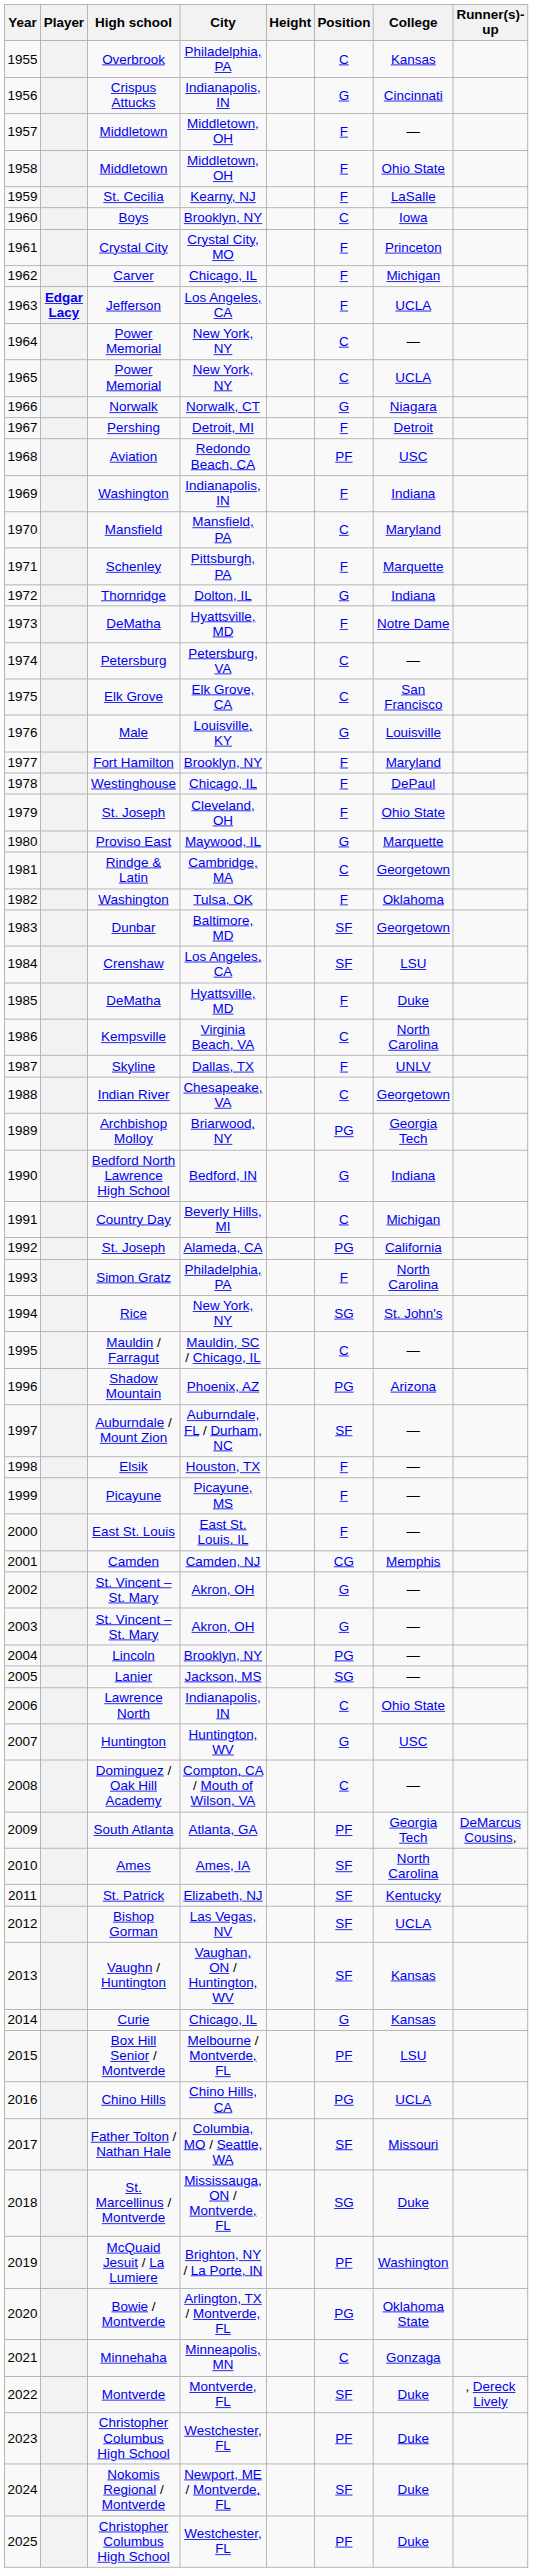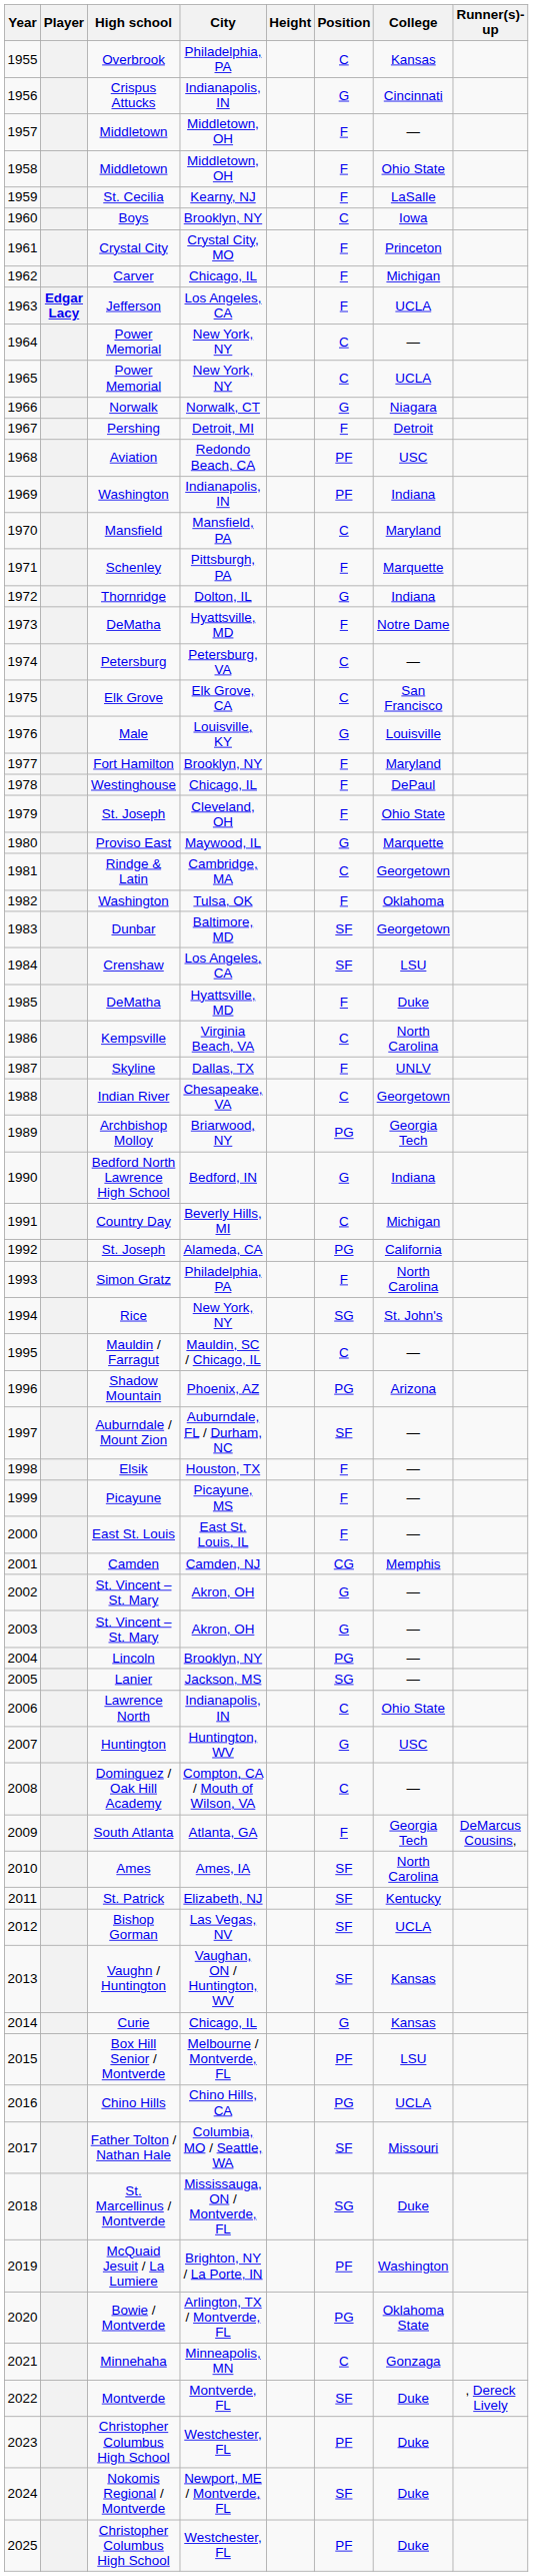 <table class="wikitable sortable plainrowheaders" width="100%" style="text-align:center; font-size:100%">
 <tr>
 <th scope=col>Year</th>
 <th scope=col>Player</th>
 <th scope=col>High school</th>
 <th scope=col>City</th>
 <th scope=col>Height</th>
 <th scope=col>Position</th>
 <th scope=col>College</th>
 <th scope=col>Runner(s)-up</th>
 </tr>
 <tr>
 <td>1955</td>
 <th scope=row></th>
 <td><a href='#'>Overbrook</a></td>
 <td><a href='#'>Philadelphia, PA</a></td>
 <td></td>
 <td><a href='#'>C</a></td>
 <td><a href='#'>Kansas</a></td>
 <td></td>
 </tr>
 <tr>
 <td>1956</td>
 <th scope=row></th>
 <td><a href='#'>Crispus Attucks</a></td>
 <td><a href='#'>Indianapolis, IN</a></td>
 <td></td>
 <td><a href='#'>G</a></td>
 <td><a href='#'>Cincinnati</a></td>
 <td></td>
 </tr>
 <tr>
 <td>1957</td>
 <th scope=row></th>
 <td><a href='#'>Middletown</a></td>
 <td><a href='#'>Middletown, OH</a></td>
 <td></td>
 <td><a href='#'>F</a></td>
 <td>—</td>
 <td></td>
 </tr>
 <tr>
 <td>1958</td>
 <th scope=row></th>
 <td><a href='#'>Middletown</a></td>
 <td><a href='#'>Middletown, OH</a></td>
 <td></td>
 <td><a href='#'>F</a></td>
 <td><a href='#'>Ohio State</a></td>
 <td></td>
 </tr>
 <tr>
 <td>1959</td>
 <th scope=row></th>
 <td><a href='#'>St. Cecilia</a></td>
 <td><a href='#'>Kearny, NJ</a></td>
 <td></td>
 <td><a href='#'>F</a></td>
 <td><a href='#'>LaSalle</a></td>
 <td></td>
 </tr>
 <tr>
 <td>1960</td>
 <th scope=row></th>
 <td><a href='#'>Boys</a></td>
 <td><a href='#'>Brooklyn, NY</a></td>
 <td></td>
 <td><a href='#'>C</a></td>
 <td><a href='#'>Iowa</a></td>
 <td></td>
 </tr>
 <tr>
 <td>1961</td>
 <th scope=row></th>
 <td><a href='#'>Crystal City</a></td>
 <td><a href='#'>Crystal City, MO</a></td>
 <td></td>
 <td><a href='#'>F</a></td>
 <td><a href='#'>Princeton</a></td>
 <td></td>
 </tr>
 <tr>
 <td>1962</td>
 <th scope=row></th>
 <td><a href='#'>Carver</a></td>
 <td><a href='#'>Chicago, IL</a></td>
 <td></td>
 <td><a href='#'>F</a></td>
 <td><a href='#'>Michigan</a></td>
 <td></td>
 </tr>
 <tr>
 <td>1963</td>
 <th scope=row><a href='#'>Edgar Lacy</a></th>
 <td><a href='#'>Jefferson</a></td>
 <td><a href='#'>Los Angeles, CA</a></td>
 <td></td>
 <td><a href='#'>F</a></td>
 <td><a href='#'>UCLA</a></td>
 <td></td>
 </tr>
 <tr>
 <td>1964</td>
 <th scope=row></th>
 <td><a href='#'>Power Memorial</a></td>
 <td><a href='#'>New York, NY</a></td>
 <td></td>
 <td><a href='#'>C</a></td>
 <td>—</td>
 <td></td>
 </tr>
 <tr>
 <td>1965</td>
 <th scope=row></th>
 <td><a href='#'>Power Memorial</a></td>
 <td><a href='#'>New York, NY</a></td>
 <td></td>
 <td><a href='#'>C</a></td>
 <td><a href='#'>UCLA</a></td>
 <td></td>
 </tr>
 <tr>
 <td>1966</td>
 <th scope=row></th>
 <td><a href='#'>Norwalk</a></td>
 <td><a href='#'>Norwalk, CT</a></td>
 <td></td>
 <td><a href='#'>G</a></td>
 <td><a href='#'>Niagara</a></td>
 <td></td>
 </tr>
 <tr>
 <td>1967</td>
 <th scope=row></th>
 <td><a href='#'>Pershing</a></td>
 <td><a href='#'>Detroit, MI</a></td>
 <td></td>
 <td><a href='#'>F</a></td>
 <td><a href='#'>Detroit</a></td>
 <td></td>
 </tr>
 <tr>
 <td>1968</td>
 <th scope=row></th>
 <td><a href='#'>Aviation</a></td>
 <td><a href='#'>Redondo Beach, CA</a></td>
 <td></td>
 <td><a href='#'>PF</a></td>
 <td><a href='#'>USC</a></td>
 <td></td>
 </tr>
 <tr>
 <td>1969</td>
 <th scope=row></th>
 <td><a href='#'>Washington</a></td>
 <td><a href='#'>Indianapolis, IN</a></td>
 <td></td>
-<td><a href='#'>F</a></td>
+<td><a href='#'>PF</a></td>
 <td><a href='#'>Indiana</a></td>
 <td></td>
 </tr>
 <tr>
 <td>1970</td>
 <th scope=row></th>
 <td><a href='#'>Mansfield</a></td>
 <td><a href='#'>Mansfield, PA</a></td>
 <td></td>
 <td><a href='#'>C</a></td>
 <td><a href='#'>Maryland</a></td>
 <td></td>
 </tr>
 <tr>
 <td>1971</td>
 <th scope=row></th>
 <td><a href='#'>Schenley</a></td>
 <td><a href='#'>Pittsburgh, PA</a></td>
 <td></td>
 <td><a href='#'>F</a></td>
 <td><a href='#'>Marquette</a></td>
 <td></td>
 </tr>
 <tr>
 <td>1972</td>
 <th scope=row></th>
 <td><a href='#'>Thornridge</a></td>
 <td><a href='#'>Dolton, IL</a></td>
 <td></td>
 <td><a href='#'>G</a></td>
 <td><a href='#'>Indiana</a></td>
 <td></td>
 </tr>
 <tr>
 <td>1973</td>
 <th scope=row></th>
 <td><a href='#'>DeMatha</a></td>
 <td><a href='#'>Hyattsville, MD</a></td>
 <td></td>
 <td><a href='#'>F</a></td>
 <td><a href='#'>Notre Dame</a></td>
 <td></td>
 </tr>
 <tr>
 <td>1974</td>
 <th scope=row></th>
 <td><a href='#'>Petersburg</a></td>
 <td><a href='#'>Petersburg, VA</a></td>
 <td></td>
 <td><a href='#'>C</a></td>
 <td>—</td>
 <td></td>
 </tr>
 <tr>
 <td>1975</td>
 <th scope=row></th>
 <td><a href='#'>Elk Grove</a></td>
 <td><a href='#'>Elk Grove, CA</a></td>
 <td></td>
 <td><a href='#'>C</a></td>
 <td><a href='#'>San Francisco</a></td>
 <td></td>
 </tr>
 <tr>
 <td>1976</td>
 <th scope=row></th>
 <td><a href='#'>Male</a></td>
 <td><a href='#'>Louisville, KY</a></td>
 <td></td>
 <td><a href='#'>G</a></td>
 <td><a href='#'>Louisville</a></td>
 <td></td>
 </tr>
 <tr>
 <td>1977</td>
 <th scope=row></th>
 <td><a href='#'>Fort Hamilton</a></td>
 <td><a href='#'>Brooklyn, NY</a></td>
 <td></td>
 <td><a href='#'>F</a></td>
 <td><a href='#'>Maryland</a></td>
 <td></td>
 </tr>
 <tr>
 <td>1978</td>
 <th scope=row></th>
 <td><a href='#'>Westinghouse</a></td>
 <td><a href='#'>Chicago, IL</a></td>
 <td></td>
 <td><a href='#'>F</a></td>
 <td><a href='#'>DePaul</a></td>
 <td></td>
 </tr>
 <tr>
 <td>1979</td>
 <th scope=row></th>
 <td><a href='#'>St. Joseph</a></td>
 <td><a href='#'>Cleveland, OH</a></td>
 <td></td>
 <td><a href='#'>F</a></td>
 <td><a href='#'>Ohio State</a></td>
 <td></td>
 </tr>
 <tr>
 <td>1980</td>
 <th scope=row></th>
 <td><a href='#'>Proviso East</a></td>
 <td><a href='#'>Maywood, IL</a></td>
 <td></td>
 <td><a href='#'>G</a></td>
 <td><a href='#'>Marquette</a></td>
 <td></td>
 </tr>
 <tr>
 <td>1981</td>
 <th scope=row></th>
 <td><a href='#'>Rindge & Latin</a></td>
 <td><a href='#'>Cambridge, MA</a></td>
 <td></td>
 <td><a href='#'>C</a></td>
 <td><a href='#'>Georgetown</a></td>
 <td></td>
 </tr>
 <tr>
 <td>1982</td>
 <th scope=row></th>
 <td><a href='#'>Washington</a></td>
 <td><a href='#'>Tulsa, OK</a></td>
 <td></td>
 <td><a href='#'>F</a></td>
 <td><a href='#'>Oklahoma</a></td>
 <td></td>
 </tr>
 <tr>
 <td>1983</td>
 <th scope=row></th>
 <td><a href='#'>Dunbar</a></td>
 <td><a href='#'>Baltimore, MD</a></td>
 <td></td>
 <td><a href='#'>SF</a></td>
 <td><a href='#'>Georgetown</a></td>
 <td></td>
 </tr>
 <tr>
 <td>1984</td>
 <th scope=row></th>
 <td><a href='#'>Crenshaw</a></td>
 <td><a href='#'>Los Angeles, CA</a></td>
 <td></td>
 <td><a href='#'>SF</a></td>
 <td><a href='#'>LSU</a></td>
 <td></td>
 </tr>
 <tr>
 <td>1985</td>
 <th scope=row></th>
 <td><a href='#'>DeMatha</a></td>
 <td><a href='#'>Hyattsville, MD</a></td>
 <td></td>
 <td><a href='#'>F</a></td>
 <td><a href='#'>Duke</a></td>
 <td></td>
 </tr>
 <tr>
 <td>1986</td>
 <th scope=row></th>
 <td><a href='#'>Kempsville</a></td>
 <td><a href='#'>Virginia Beach, VA</a></td>
 <td></td>
 <td><a href='#'>C</a></td>
 <td><a href='#'>North Carolina</a></td>
 <td></td>
 </tr>
 <tr>
 <td>1987</td>
 <th scope=row></th>
 <td><a href='#'>Skyline</a></td>
 <td><a href='#'>Dallas, TX</a></td>
 <td></td>
 <td><a href='#'>F</a></td>
 <td><a href='#'>UNLV</a></td>
 <td></td>
 </tr>
 <tr>
 <td>1988</td>
 <th scope=row></th>
 <td><a href='#'>Indian River</a></td>
 <td><a href='#'>Chesapeake, VA</a></td>
 <td></td>
 <td><a href='#'>C</a></td>
 <td><a href='#'>Georgetown</a></td>
 <td></td>
 </tr>
 <tr>
 <td>1989</td>
 <th scope=row></th>
 <td><a href='#'>Archbishop Molloy</a></td>
 <td><a href='#'>Briarwood, NY</a></td>
 <td></td>
 <td><a href='#'>PG</a></td>
 <td><a href='#'>Georgia Tech</a></td>
 <td></td>
 </tr>
 <tr>
 <td>1990</td>
 <th scope=row></th>
 <td><a href='#'>Bedford North Lawrence High School</a></td>
 <td><a href='#'>Bedford, IN</a></td>
 <td></td>
 <td><a href='#'>G</a></td>
 <td><a href='#'>Indiana</a></td>
 <td></td>
 </tr>
 <tr>
 <td>1991</td>
 <th scope=row></th>
 <td><a href='#'>Country Day</a></td>
 <td><a href='#'>Beverly Hills, MI</a></td>
 <td></td>
 <td><a href='#'>C</a></td>
 <td><a href='#'>Michigan</a></td>
 <td></td>
 </tr>
 <tr>
 <td>1992</td>
 <th scope=row></th>
 <td><a href='#'>St. Joseph</a></td>
 <td><a href='#'>Alameda, CA</a></td>
 <td></td>
 <td><a href='#'>PG</a></td>
 <td><a href='#'>California</a></td>
 <td></td>
 </tr>
 <tr>
 <td>1993</td>
 <th scope=row></th>
 <td><a href='#'>Simon Gratz</a></td>
 <td><a href='#'>Philadelphia, PA</a></td>
 <td></td>
 <td><a href='#'>F</a></td>
 <td><a href='#'>North Carolina</a></td>
 <td></td>
 </tr>
 <tr>
 <td>1994</td>
 <th scope=row></th>
 <td><a href='#'>Rice</a></td>
 <td><a href='#'>New York, NY</a></td>
 <td></td>
 <td><a href='#'>SG</a></td>
 <td><a href='#'>St. John's</a></td>
 <td></td>
 </tr>
 <tr>
 <td>1995</td>
 <th scope=row></th>
 <td><a href='#'>Mauldin</a> / <a href='#'>Farragut</a></td>
 <td><a href='#'>Mauldin, SC</a> / <a href='#'>Chicago, IL</a></td>
 <td></td>
 <td><a href='#'>C</a></td>
 <td>—</td>
 <td></td>
 </tr>
 <tr>
 <td>1996</td>
 <th scope=row></th>
 <td><a href='#'>Shadow Mountain</a></td>
 <td><a href='#'>Phoenix, AZ</a></td>
 <td></td>
 <td><a href='#'>PG</a></td>
 <td><a href='#'>Arizona</a></td>
 <td></td>
 </tr>
 <tr>
 <td>1997</td>
 <th scope=row></th>
 <td><a href='#'>Auburndale</a> / <a href='#'>Mount Zion</a></td>
 <td><a href='#'>Auburndale, FL</a> / <a href='#'>Durham, NC</a></td>
 <td></td>
 <td><a href='#'>SF</a></td>
 <td>—</td>
 <td></td>
 </tr>
 <tr>
 <td>1998</td>
 <th scope=row></th>
 <td><a href='#'>Elsik</a></td>
 <td><a href='#'>Houston, TX</a></td>
 <td></td>
 <td><a href='#'>F</a></td>
 <td>—</td>
 <td></td>
 </tr>
 <tr>
 <td>1999</td>
 <th scope=row></th>
 <td><a href='#'>Picayune</a></td>
 <td><a href='#'>Picayune, MS</a></td>
 <td></td>
 <td><a href='#'>F</a></td>
 <td>—</td>
 <td></td>
 </tr>
 <tr>
 <td>2000</td>
 <th scope=row></th>
 <td><a href='#'>East St. Louis</a></td>
 <td><a href='#'>East St. Louis, IL</a></td>
 <td></td>
 <td><a href='#'>F</a></td>
 <td>—</td>
 <td></td>
 </tr>
 <tr>
 <td>2001</td>
 <th scope=row></th>
 <td><a href='#'>Camden</a></td>
 <td><a href='#'>Camden, NJ</a></td>
 <td></td>
 <td><a href='#'>CG</a></td>
 <td><a href='#'>Memphis</a></td>
 <td></td>
 </tr>
 <tr>
 <td>2002</td>
 <th scope=row></th>
 <td><a href='#'>St. Vincent – St. Mary</a></td>
 <td><a href='#'>Akron, OH</a></td>
 <td></td>
 <td><a href='#'>G</a></td>
 <td>—</td>
 <td></td>
 </tr>
 <tr>
 <td>2003</td>
 <th scope=row></th>
 <td><a href='#'>St. Vincent – St. Mary</a></td>
 <td><a href='#'>Akron, OH</a></td>
 <td></td>
 <td><a href='#'>G</a></td>
 <td>—</td>
 <td></td>
 </tr>
 <tr>
 <td>2004</td>
 <th scope=row></th>
 <td><a href='#'>Lincoln</a></td>
 <td><a href='#'>Brooklyn, NY</a></td>
 <td></td>
 <td><a href='#'>PG</a></td>
 <td>—</td>
 <td></td>
 </tr>
 <tr>
 <td>2005</td>
 <th scope=row></th>
 <td><a href='#'>Lanier</a></td>
 <td><a href='#'>Jackson, MS</a></td>
 <td></td>
 <td><a href='#'>SG</a></td>
 <td>—</td>
 <td></td>
 </tr>
 <tr>
 <td>2006</td>
 <th scope=row></th>
 <td><a href='#'>Lawrence North</a></td>
 <td><a href='#'>Indianapolis, IN</a></td>
 <td></td>
 <td><a href='#'>C</a></td>
 <td><a href='#'>Ohio State</a></td>
 <td></td>
 </tr>
 <tr>
 <td>2007</td>
 <th scope=row></th>
 <td><a href='#'>Huntington</a></td>
 <td><a href='#'>Huntington, WV</a></td>
 <td></td>
 <td><a href='#'>G</a></td>
 <td><a href='#'>USC</a></td>
 <td></td>
 </tr>
 <tr>
 <td>2008</td>
 <th scope=row></th>
 <td><a href='#'>Dominguez</a> / <a href='#'>Oak Hill Academy</a></td>
 <td><a href='#'>Compton, CA</a> / <a href='#'>Mouth of Wilson, VA</a></td>
 <td></td>
 <td><a href='#'>C</a></td>
 <td>—</td>
 <td></td>
 </tr>
 <tr>
 <td>2009</td>
 <th scope=row></th>
 <td><a href='#'>South Atlanta</a></td>
 <td><a href='#'>Atlanta, GA</a></td>
 <td></td>
-<td><a href='#'>PF</a></td>
+<td><a href='#'>F</a></td>
 <td><a href='#'>Georgia Tech</a></td>
 <td><a href='#'>DeMarcus Cousins</a>, </td>
 </tr>
 <tr>
 <td>2010</td>
 <th scope=row></th>
 <td><a href='#'>Ames</a></td>
 <td><a href='#'>Ames, IA</a></td>
 <td></td>
 <td><a href='#'>SF</a></td>
 <td><a href='#'>North Carolina</a></td>
 <td></td>
 </tr>
 <tr>
 <td>2011</td>
 <th scope=row></th>
 <td><a href='#'>St. Patrick</a></td>
 <td><a href='#'>Elizabeth, NJ</a></td>
 <td></td>
 <td><a href='#'>SF</a></td>
 <td><a href='#'>Kentucky</a></td>
 <td></td>
 </tr>
 <tr>
 <td>2012</td>
 <th scope=row></th>
 <td><a href='#'>Bishop Gorman</a></td>
 <td><a href='#'>Las Vegas, NV</a></td>
 <td></td>
 <td><a href='#'>SF</a></td>
 <td><a href='#'>UCLA</a></td>
 <td></td>
 </tr>
 <tr>
 <td>2013</td>
 <th scope=row></th>
 <td><a href='#'>Vaughn</a> / <a href='#'>Huntington</a></td>
 <td><a href='#'>Vaughan, ON</a> / <a href='#'>Huntington, WV</a></td>
 <td></td>
 <td><a href='#'>SF</a></td>
 <td><a href='#'>Kansas</a></td>
 <td></td>
 </tr>
 <tr>
 <td>2014</td>
 <th scope=row></th>
 <td><a href='#'>Curie</a></td>
 <td><a href='#'>Chicago, IL</a></td>
 <td></td>
 <td><a href='#'>G</a></td>
 <td><a href='#'>Kansas</a></td>
 <td></td>
 </tr>
 <tr>
 <td>2015</td>
 <th scope=row></th>
 <td><a href='#'>Box Hill Senior</a> / <a href='#'>Montverde</a></td>
 <td><a href='#'>Melbourne</a> / <a href='#'>Montverde, FL</a></td>
 <td></td>
 <td><a href='#'>PF</a></td>
 <td><a href='#'>LSU</a></td>
 <td></td>
 </tr>
 <tr>
 <td>2016</td>
 <th scope=row></th>
 <td><a href='#'>Chino Hills</a></td>
 <td><a href='#'>Chino Hills, CA</a></td>
 <td></td>
 <td><a href='#'>PG</a></td>
 <td><a href='#'>UCLA</a></td>
 <td></td>
 </tr>
 <tr>
 <td>2017</td>
 <th scope=row></th>
 <td><a href='#'>Father Tolton</a> / <a href='#'>Nathan Hale</a></td>
 <td><a href='#'>Columbia, MO</a> / <a href='#'>Seattle, WA</a></td>
 <td></td>
 <td><a href='#'>SF</a></td>
 <td><a href='#'>Missouri</a></td>
 <td></td>
 </tr>
 <tr>
 <td>2018</td>
 <th scope=row></th>
 <td><a href='#'>St. Marcellinus</a> / <a href='#'>Montverde</a></td>
 <td><a href='#'>Mississauga, ON</a> / <a href='#'>Montverde, FL</a></td>
 <td></td>
 <td><a href='#'>SG</a></td>
 <td><a href='#'>Duke</a></td>
 <td></td>
 </tr>
 <tr>
 <td>2019</td>
 <th scope=row></th>
 <td><a href='#'>McQuaid Jesuit</a> / <a href='#'>La Lumiere</a></td>
 <td><a href='#'>Brighton, NY</a> / <a href='#'>La Porte, IN</a></td>
 <td></td>
 <td><a href='#'>PF</a></td>
 <td><a href='#'>Washington</a></td>
 <td></td>
 </tr>
 <tr>
 <td>2020</td>
 <th scope=row></th>
 <td><a href='#'>Bowie</a> / <a href='#'>Montverde</a></td>
 <td><a href='#'>Arlington, TX</a> / <a href='#'>Montverde, FL</a></td>
 <td></td>
 <td><a href='#'>PG</a></td>
 <td><a href='#'>Oklahoma State</a></td>
 <td></td>
 </tr>
 <tr>
 <td>2021</td>
 <th scope=row></th>
 <td><a href='#'>Minnehaha</a></td>
 <td><a href='#'>Minneapolis, MN</a></td>
 <td></td>
 <td><a href='#'>C</a></td>
 <td><a href='#'>Gonzaga</a></td>
 <td></td>
 </tr>
 <tr>
 <td>2022</td>
 <th scope=row></th>
 <td><a href='#'>Montverde</a></td>
 <td><a href='#'>Montverde, FL</a></td>
 <td></td>
 <td><a href='#'>SF</a></td>
 <td><a href='#'>Duke</a></td>
 <td>, <a href='#'>Dereck Lively</a></td>
 </tr>
 <tr>
 <td>2023</td>
 <th scope=row></th>
 <td><a href='#'>Christopher Columbus High School</a></td>
 <td><a href='#'>Westchester, FL</a></td>
 <td></td>
 <td><a href='#'>PF</a></td>
 <td><a href='#'>Duke</a></td>
 <td></td>
 </tr>
 <tr>
 <td>2024</td>
 <th scope=row></th>
 <td><a href='#'>Nokomis Regional</a> / <a href='#'>Montverde</a></td>
 <td><a href='#'>Newport, ME</a> / <a href='#'>Montverde, FL</a></td>
 <td></td>
 <td><a href='#'>SF</a></td>
 <td><a href='#'>Duke</a></td>
 <td></td>
 </tr>
 <tr>
 <td>2025</td>
 <th scope=row></th>
 <td><a href='#'>Christopher Columbus High School</a></td>
 <td><a href='#'>Westchester, FL</a></td>
 <td></td>
 <td><a href='#'>PF</a></td>
 <td><a href='#'>Duke</a></td>
 <td></td>
 </tr>
 </table>
